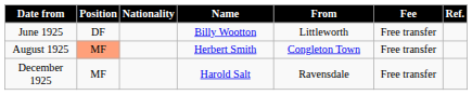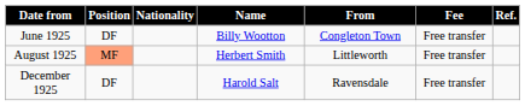 <table class="wikitable" style="text-align:center; font-size:90%; ">
 <tr>
 <th style="background:#000000; color:white; width:100px;">Date from</th>
 <th style="background:#000000; color:white; width:50px;">Position</th>
 <th style="background:#000000; color:white; width:50px;">Nationality</th>
 <th style="background:#000000; color:white; width:150px;">Name</th>
 <th style="background:#000000; color:white; width:150px;">From</th>
 <th style="background:#000000; color:white; width:100px;">Fee</th>
 <th style="background:#000000; color:white; width:25px;">Ref.</th>
 </tr>
 <tr>
 <td>June 1925</td>
 <td>DF</td>
 <td></td>
 <td><a href='#'>Billy Wootton</a></td>
-<td>Littleworth</td>
+<td><a href='#'>Congleton Town</a></td>
 <td>Free transfer</td>
 <td></td>
 </tr>
 <tr>
 <td>August 1925</td>
 <td style="background: lightsalmon;">MF</td>
 <td></td>
 <td><a href='#'>Herbert Smith</a></td>
-<td><a href='#'>Congleton Town</a></td>
+<td>Littleworth</td>
 <td>Free transfer</td>
 <td></td>
 </tr>
 <tr>
 <td>December 1925</td>
-<td>MF</td>
+<td>DF</td>
 <td></td>
 <td><a href='#'>Harold Salt</a></td>
 <td>Ravensdale</td>
 <td>Free transfer</td>
 <td></td>
 </tr>
 </table>
